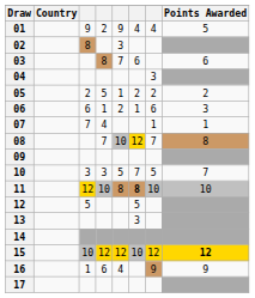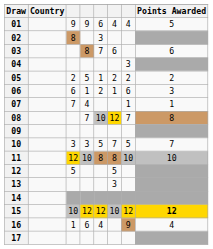 <table class="sortable wikitable collapsible plainrowheaders" style="text-align:center;">
 <tr>
 </tr>
 <tr>
 <th scope="col">Draw</th>
 <th scope="col">Country</th>
 <th scope="col"><small></small></th>
 <th scope="col"><small></small></th>
 <th scope="col"><small></small></th>
 <th scope="col"><small></small></th>
 <th scope="col"><small></small></th>
 <th scope="col">Points Awarded</th>
 </tr>
 <tr>
 <th scope="row" style="text-align:center;">01</th>
 <td align="left"></td>
 <td>9</td>
-<td>2</td>
 <td>9</td>
+<td>6</td>
 <td>4</td>
 <td>4</td>
 <td>5</td>
 </tr>
 <tr>
 <th scope="row" style="text-align:center;">02</th>
 <td align="left"></td>
 <td bgcolor="#CC9966">8</td>
 <td></td>
 <td>3</td>
 <td></td>
 <td></td>
 <td style="text-align:left; background:#AAAAAA;"></td>
 </tr>
 <tr>
 <th scope="row" style="text-align:center;">03</th>
 <td align="left"></td>
 <td></td>
 <td bgcolor="#CC9966">8</td>
 <td>7</td>
 <td>6</td>
 <td></td>
 <td>6</td>
 </tr>
 <tr>
 <th scope="row" style="text-align:center;">04</th>
 <td align="left"></td>
 <td></td>
 <td></td>
 <td></td>
 <td></td>
 <td>3</td>
 <td style="text-align:left; background:#AAAAAA;"></td>
 </tr>
 <tr>
 <th scope="row" style="text-align:center;">05</th>
 <td align="left"></td>
 <td>2</td>
 <td>5</td>
 <td>1</td>
 <td>2</td>
 <td>2</td>
 <td>2</td>
 </tr>
 <tr>
 <th scope="row" style="text-align:center;">06</th>
 <td align="left"></td>
 <td>6</td>
 <td>1</td>
 <td>2</td>
 <td>1</td>
 <td>6</td>
 <td>3</td>
 </tr>
 <tr>
 <th scope="row" style="text-align:center;">07</th>
 <td align="left"></td>
 <td>7</td>
 <td>4</td>
 <td></td>
 <td></td>
 <td>1</td>
 <td>1</td>
 </tr>
 <tr>
 <th scope="row" style="text-align:center;">08</th>
 <td align="left"></td>
 <td></td>
 <td>7</td>
 <td bgcolor="silver">10</td>
 <td bgcolor="gold">12</td>
 <td>7</td>
 <td bgcolor="#CC9966">8</td>
 </tr>
 <tr>
 <th scope="row" style="text-align:center;">09</th>
 <td align="left"></td>
 <td></td>
 <td></td>
 <td></td>
 <td></td>
 <td></td>
 <td style="text-align:left; background:#AAAAAA;"></td>
 </tr>
 <tr>
 <th scope="row" style="text-align:center;">10</th>
 <td align="left"></td>
 <td>3</td>
 <td>3</td>
 <td>5</td>
 <td>7</td>
 <td>5</td>
 <td>7</td>
 </tr>
 <tr>
 <th scope="row" style="text-align:center;">11</th>
 <td align="left"></td>
 <td bgcolor="gold">12</td>
 <td bgcolor="silver">10</td>
 <td bgcolor="#CC9966">8</td>
-<td bgcolor="#CC9966"><strong>8</strong></td>
+<td bgcolor="#CC9966">8</td>
 <td bgcolor="silver">10</td>
 <td bgcolor="silver">10</td>
 </tr>
 <tr>
 <th scope="row" style="text-align:center;">12</th>
 <td align="left"></td>
 <td>5</td>
 <td></td>
 <td></td>
 <td>5</td>
 <td></td>
 <td style="text-align:left; background:#AAAAAA;"></td>
 </tr>
 <tr>
 <th scope="row" style="text-align:center;">13</th>
 <td align="left"></td>
 <td></td>
 <td></td>
 <td></td>
 <td>3</td>
 <td></td>
 <td style="text-align:left; background:#AAAAAA;"></td>
 </tr>
 <tr class="sortbottom">
 <th scope="row" style="text-align:center;">14</th>
 <td align="left"></td>
 <td style="text-align:left; background:#AAAAAA;"></td>
 <td style="text-align:left; background:#AAAAAA;"></td>
 <td style="text-align:left; background:#AAAAAA;"></td>
 <td style="text-align:left; background:#AAAAAA;"></td>
 <td style="text-align:left; background:#AAAAAA;"></td>
 <td style="text-align:left; background:#AAAAAA;"></td>
 </tr>
 <tr>
 <th scope="row" style="text-align:center;">15</th>
 <td align="left"></td>
 <td bgcolor="silver">10</td>
 <td bgcolor="gold">12</td>
 <td bgcolor="gold">12</td>
 <td bgcolor="silver">10</td>
 <td bgcolor="gold">12</td>
 <td bgcolor="gold"><strong>12</strong></td>
 </tr>
 <tr>
 <th scope="row" style="text-align:center;">16</th>
 <td align="left"></td>
 <td>1</td>
 <td>6</td>
 <td>4</td>
 <td></td>
 <td bgcolor="#CC9966">9</td>
-<td>9</td>
+<td>4</td>
 </tr>
 <tr>
 <th scope="row" style="text-align:center;">17</th>
 <td align="left"></td>
 <td></td>
 <td></td>
 <td></td>
 <td></td>
 <td></td>
 <td style="text-align:left; background:#AAAAAA;"></td>
 </tr>
 </table>
